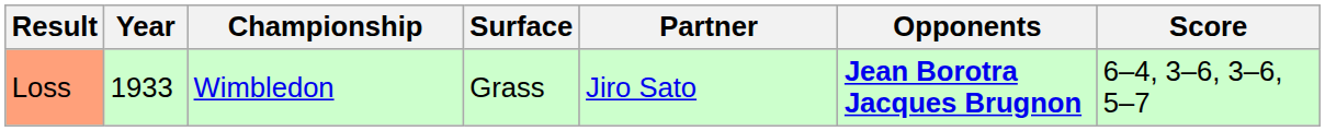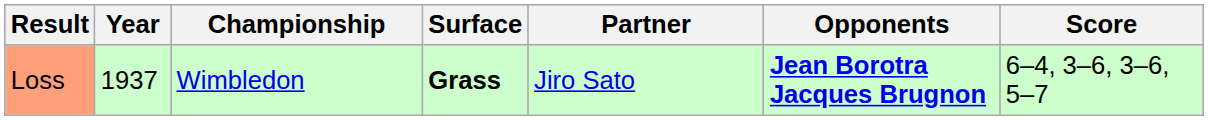 <table class="sortable wikitable">
 <tr>
 <th style="width:40px">Result</th>
 <th style="width:40px">Year</th>
 <th style="width:150px">Championship</th>
 <th style="width:50px">Surface</th>
 <th style="width:140px">Partner</th>
 <th style="width:140px">Opponents</th>
 <th style="width:120px" class="unsortable">Score</th>
 </tr>
 <tr style="background:#ccffcc;">
 <td style="background:#ffa07a;">Loss</td>
-<td>1933</td>
+<td>1937</td>
 <td> <a href='#'>Wimbledon</a></td>
-<td>Grass</td>
+<td><strong>Grass</strong></td>
 <td> <a href='#'>Jiro Sato</a></td>
 <td><strong> <a href='#'>Jean Borotra</a><br> <a href='#'>Jacques Brugnon</a></strong></td>
 <td>6–4, 3–6, 3–6, 5–7</td>
 </tr>
 </table>
